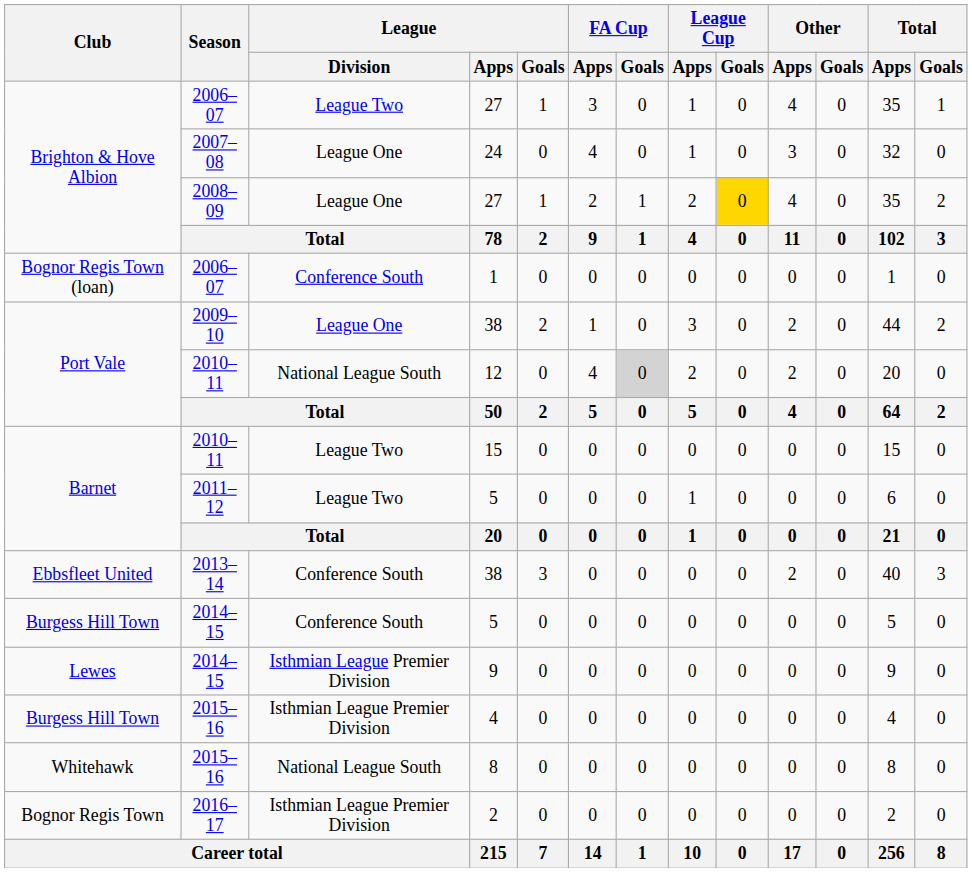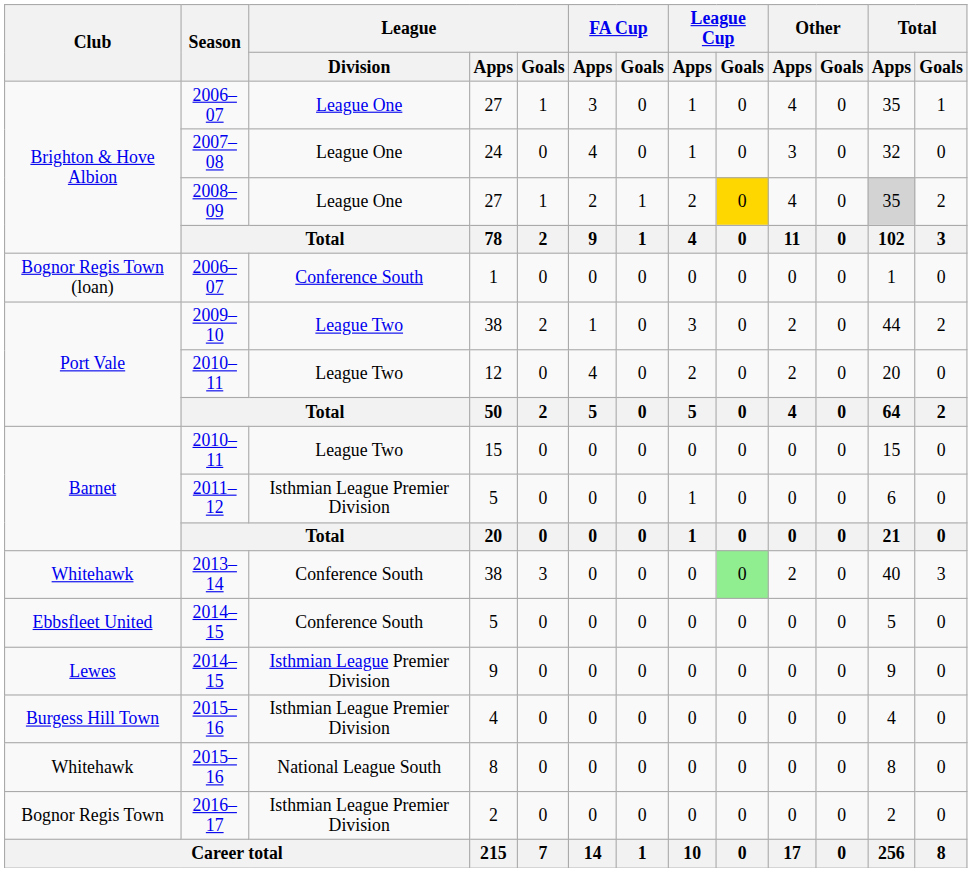 <table class="wikitable" style="text-align:center">
 <tr>
 <th rowspan="2">Club</th>
 <th rowspan="2">Season</th>
 <th colspan="3">League</th>
 <th colspan="2"><a href='#'>FA Cup</a></th>
 <th colspan="2"><a href='#'>League Cup</a></th>
 <th colspan="2">Other</th>
 <th colspan="2">Total</th>
 </tr>
 <tr>
 <th>Division</th>
 <th>Apps</th>
 <th>Goals</th>
 <th>Apps</th>
 <th>Goals</th>
 <th>Apps</th>
 <th>Goals</th>
 <th>Apps</th>
 <th>Goals</th>
 <th>Apps</th>
 <th>Goals</th>
 </tr>
 <tr>
 <td rowspan="4"><a href='#'>Brighton & Hove Albion</a></td>
 <td><a href='#'>2006–07</a></td>
-<td><a href='#'>League Two</a></td>
+<td><a href='#'>League One</a></td>
 <td>27</td>
 <td>1</td>
 <td>3</td>
 <td>0</td>
 <td>1</td>
 <td>0</td>
 <td>4</td>
 <td>0</td>
 <td>35</td>
 <td>1</td>
 </tr>
 <tr>
 <td><a href='#'>2007–08</a></td>
 <td>League One</td>
 <td>24</td>
 <td>0</td>
 <td>4</td>
 <td>0</td>
 <td>1</td>
 <td>0</td>
 <td>3</td>
 <td>0</td>
 <td>32</td>
 <td>0</td>
 </tr>
 <tr>
 <td><a href='#'>2008–09</a></td>
 <td>League One</td>
 <td>27</td>
 <td>1</td>
 <td>2</td>
 <td>1</td>
 <td>2</td>
 <td style="background: gold;">0</td>
 <td>4</td>
 <td>0</td>
-<td>35</td>
+<td style="background: lightgrey;">35</td>
 <td>2</td>
 </tr>
 <tr>
 <th colspan="2">Total</th>
 <th>78</th>
 <th>2</th>
 <th>9</th>
 <th>1</th>
 <th>4</th>
 <th>0</th>
 <th>11</th>
 <th>0</th>
 <th>102</th>
 <th>3</th>
 </tr>
 <tr>
 <td><a href='#'>Bognor Regis Town</a> (loan)</td>
 <td><a href='#'>2006–07</a></td>
 <td><a href='#'>Conference South</a></td>
 <td>1</td>
 <td>0</td>
 <td>0</td>
 <td>0</td>
 <td>0</td>
 <td>0</td>
 <td>0</td>
 <td>0</td>
 <td>1</td>
 <td>0</td>
 </tr>
 <tr>
 <td rowspan="3"><a href='#'>Port Vale</a></td>
 <td><a href='#'>2009–10</a></td>
-<td><a href='#'>League One</a></td>
+<td><a href='#'>League Two</a></td>
 <td>38</td>
 <td>2</td>
 <td>1</td>
 <td>0</td>
 <td>3</td>
 <td>0</td>
 <td>2</td>
 <td>0</td>
 <td>44</td>
 <td>2</td>
 </tr>
 <tr>
 <td><a href='#'>2010–11</a></td>
-<td>National League South</td>
+<td>League Two</td>
 <td>12</td>
 <td>0</td>
 <td>4</td>
-<td style="background: lightgrey;">0</td>
+<td>0</td>
 <td>2</td>
 <td>0</td>
 <td>2</td>
 <td>0</td>
 <td>20</td>
 <td>0</td>
 </tr>
 <tr>
 <th colspan="2">Total</th>
 <th>50</th>
 <th>2</th>
 <th>5</th>
 <th>0</th>
 <th>5</th>
 <th>0</th>
 <th>4</th>
 <th>0</th>
 <th>64</th>
 <th>2</th>
 </tr>
 <tr>
 <td rowspan="3"><a href='#'>Barnet</a></td>
 <td><a href='#'>2010–11</a></td>
 <td>League Two</td>
 <td>15</td>
 <td>0</td>
 <td>0</td>
 <td>0</td>
 <td>0</td>
 <td>0</td>
 <td>0</td>
 <td>0</td>
 <td>15</td>
 <td>0</td>
 </tr>
 <tr>
 <td><a href='#'>2011–12</a></td>
-<td>League Two</td>
+<td>Isthmian League Premier Division</td>
 <td>5</td>
 <td>0</td>
 <td>0</td>
 <td>0</td>
 <td>1</td>
 <td>0</td>
 <td>0</td>
 <td>0</td>
 <td>6</td>
 <td>0</td>
 </tr>
 <tr>
 <th colspan="2">Total</th>
 <th>20</th>
 <th>0</th>
 <th>0</th>
 <th>0</th>
 <th>1</th>
 <th>0</th>
 <th>0</th>
 <th>0</th>
 <th>21</th>
 <th>0</th>
 </tr>
 <tr>
-<td><a href='#'>Ebbsfleet United</a></td>
+<td><a href='#'>Whitehawk</a></td>
 <td><a href='#'>2013–14</a></td>
 <td>Conference South</td>
 <td>38</td>
 <td>3</td>
 <td>0</td>
 <td>0</td>
 <td>0</td>
-<td>0</td>
+<td style="background: lightgreen;">0</td>
 <td>2</td>
 <td>0</td>
 <td>40</td>
 <td>3</td>
 </tr>
 <tr>
-<td><a href='#'>Burgess Hill Town</a></td>
+<td><a href='#'>Ebbsfleet United</a></td>
 <td><a href='#'>2014–15</a></td>
 <td>Conference South</td>
 <td>5</td>
 <td>0</td>
 <td>0</td>
 <td>0</td>
 <td>0</td>
 <td>0</td>
 <td>0</td>
 <td>0</td>
 <td>5</td>
 <td>0</td>
 </tr>
 <tr>
 <td><a href='#'>Lewes</a></td>
 <td><a href='#'>2014–15</a></td>
 <td><a href='#'>Isthmian League</a> Premier Division</td>
 <td>9</td>
 <td>0</td>
 <td>0</td>
 <td>0</td>
 <td>0</td>
 <td>0</td>
 <td>0</td>
 <td>0</td>
 <td>9</td>
 <td>0</td>
 </tr>
 <tr>
 <td><a href='#'>Burgess Hill Town</a></td>
 <td><a href='#'>2015–16</a></td>
 <td>Isthmian League Premier Division</td>
 <td>4</td>
 <td>0</td>
 <td>0</td>
 <td>0</td>
 <td>0</td>
 <td>0</td>
 <td>0</td>
 <td>0</td>
 <td>4</td>
 <td>0</td>
 </tr>
 <tr>
 <td>Whitehawk</td>
 <td><a href='#'>2015–16</a></td>
 <td>National League South</td>
 <td>8</td>
 <td>0</td>
 <td>0</td>
 <td>0</td>
 <td>0</td>
 <td>0</td>
 <td>0</td>
 <td>0</td>
 <td>8</td>
 <td>0</td>
 </tr>
 <tr>
 <td>Bognor Regis Town</td>
 <td><a href='#'>2016–17</a></td>
 <td>Isthmian League Premier Division</td>
 <td>2</td>
 <td>0</td>
 <td>0</td>
 <td>0</td>
 <td>0</td>
 <td>0</td>
 <td>0</td>
 <td>0</td>
 <td>2</td>
 <td>0</td>
 </tr>
 <tr>
 <th colspan="3">Career total</th>
 <th>215</th>
 <th>7</th>
 <th>14</th>
 <th>1</th>
 <th>10</th>
 <th>0</th>
 <th>17</th>
 <th>0</th>
 <th>256</th>
 <th>8</th>
 </tr>
 </table>
